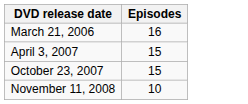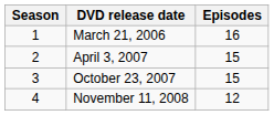 <table class="wikitable">
 <tr>
+<th style="padding: 3px 8px">Season</th>
 <th style="padding: 3px 8px">DVD release date</th>
 <th style="padding: 3px 8px">Episodes</th>
 </tr>
 <tr>
+<td align="center">1</td>
 <td style="padding: 0px 8px">March 21, 2006</td>
 <td align="center">16</td>
 </tr>
 <tr>
+<td align="center">2</td>
 <td style="padding: 0px 8px">April 3, 2007</td>
 <td align="center">15</td>
 </tr>
 <tr>
+<td align="center">3</td>
 <td style="padding: 0px 8px">October 23, 2007</td>
 <td align="center">15</td>
 </tr>
 <tr>
+<td align="center">4</td>
 <td style="padding: 0px 8px">November 11, 2008</td>
-<td align="center">10</td>
+<td align="center">12</td>
 </tr>
 </table>
